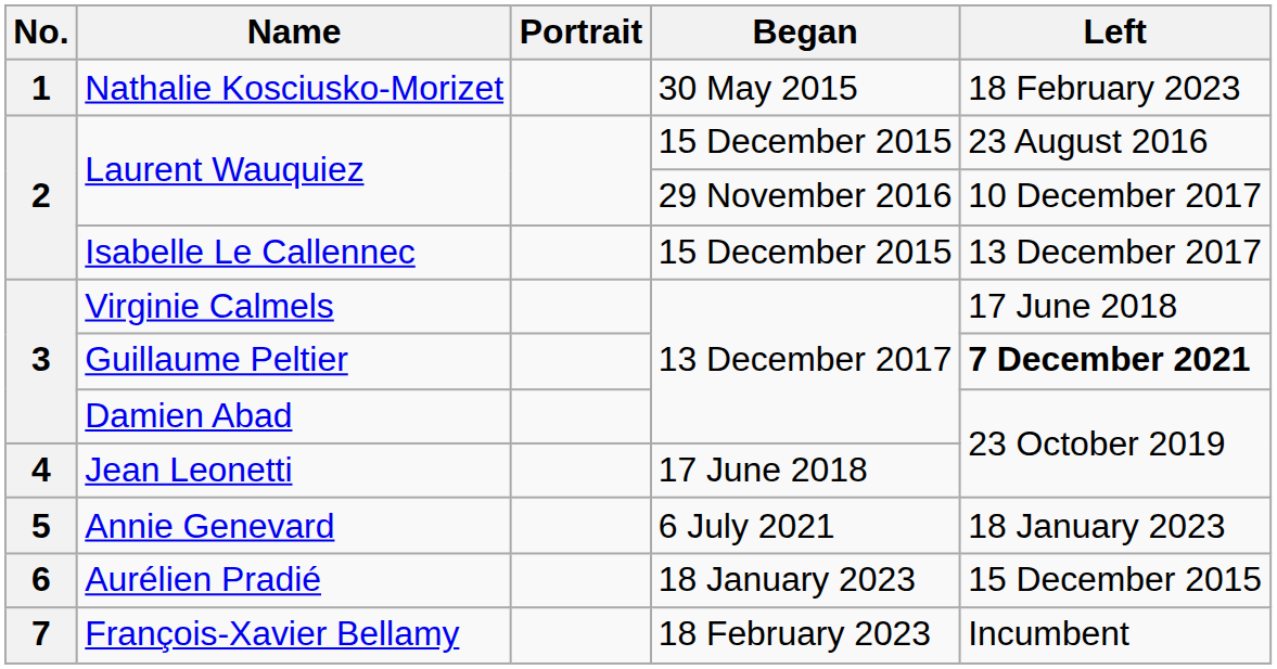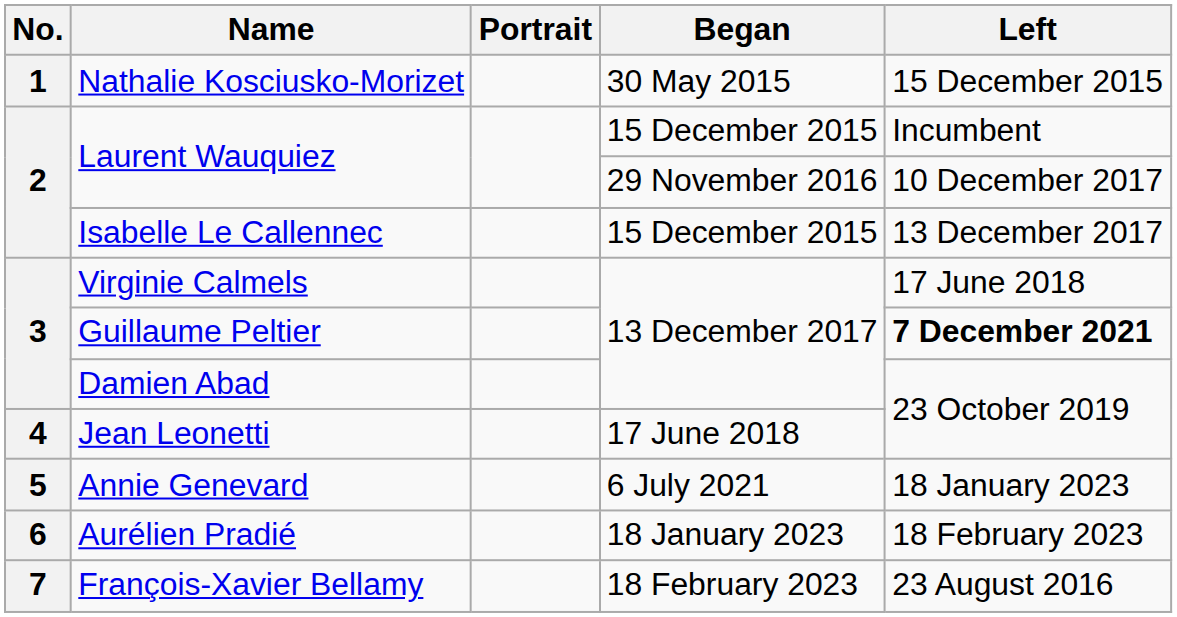 <table class="wikitable">
 <tr>
 <th>No.</th>
 <th>Name</th>
 <th>Portrait</th>
 <th>Began</th>
 <th>Left</th>
 </tr>
 <tr>
 <th>1</th>
 <td><a href='#'>Nathalie Kosciusko-Morizet</a></td>
 <td></td>
 <td>30 May 2015</td>
-<td>18 February 2023</td>
+<td>15 December 2015</td>
 </tr>
 <tr>
 <th rowspan="3">2</th>
 <td rowspan="2"><a href='#'>Laurent Wauquiez</a></td>
 <td rowspan="2"></td>
 <td>15 December 2015</td>
-<td>23 August 2016</td>
+<td>Incumbent</td>
 </tr>
 <tr>
 <td>29 November 2016</td>
 <td>10 December 2017</td>
 </tr>
 <tr>
 <td><a href='#'>Isabelle Le Callennec</a></td>
 <td></td>
 <td>15 December 2015</td>
 <td>13 December 2017</td>
 </tr>
 <tr>
 <th rowspan="3">3</th>
 <td><a href='#'>Virginie Calmels</a></td>
 <td></td>
 <td rowspan="3">13 December 2017</td>
 <td>17 June 2018</td>
 </tr>
 <tr>
 <td><a href='#'>Guillaume Peltier</a></td>
 <td></td>
 <td><strong>7 December 2021</strong></td>
 </tr>
 <tr>
 <td><a href='#'>Damien Abad</a></td>
 <td></td>
 <td rowspan="2">23 October 2019</td>
 </tr>
 <tr>
 <th>4</th>
 <td><a href='#'>Jean Leonetti</a></td>
 <td></td>
 <td>17 June 2018</td>
 </tr>
 <tr>
 <th>5</th>
 <td><a href='#'>Annie Genevard</a></td>
 <td></td>
 <td>6 July 2021</td>
 <td>18 January 2023</td>
 </tr>
 <tr>
 <th>6</th>
 <td><a href='#'>Aurélien Pradié</a></td>
 <td></td>
 <td>18 January 2023</td>
-<td>15 December 2015</td>
+<td>18 February 2023</td>
 </tr>
 <tr>
 <th>7</th>
 <td><a href='#'>François-Xavier Bellamy</a></td>
 <td></td>
 <td>18 February 2023</td>
-<td>Incumbent</td>
+<td>23 August 2016</td>
 </tr>
 </table>
